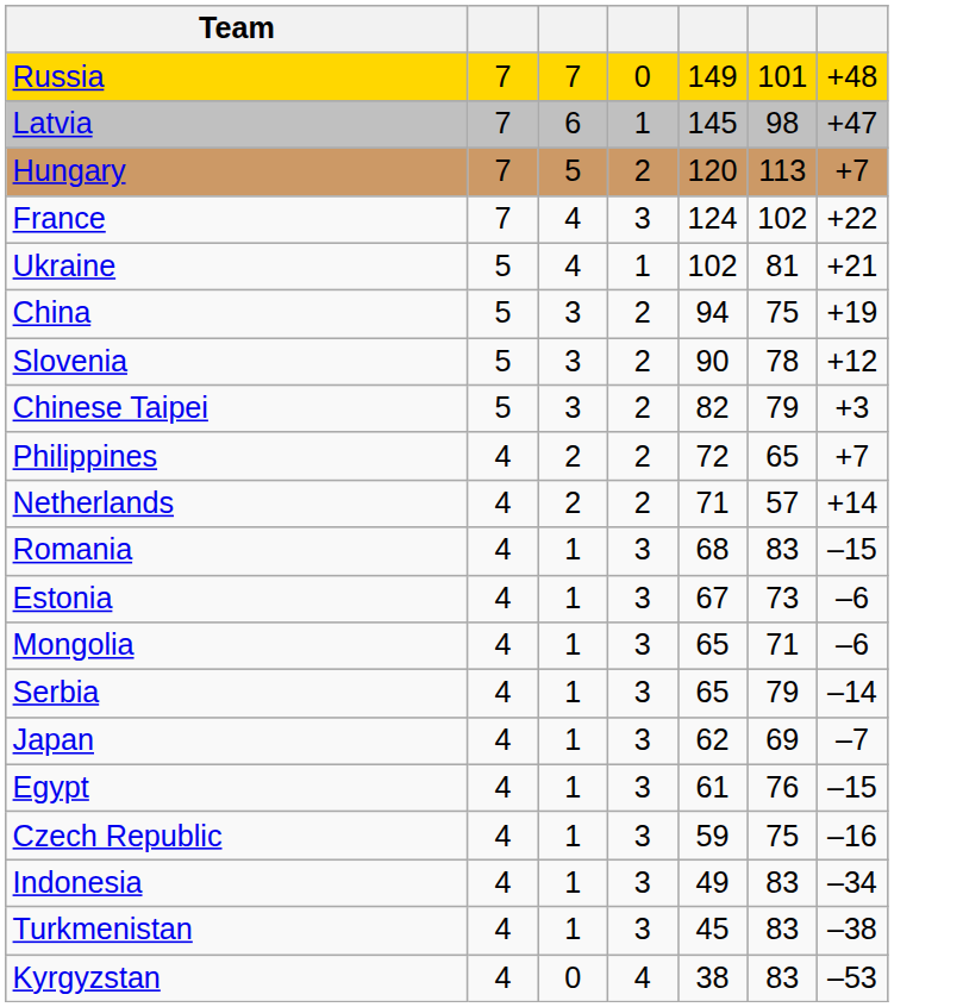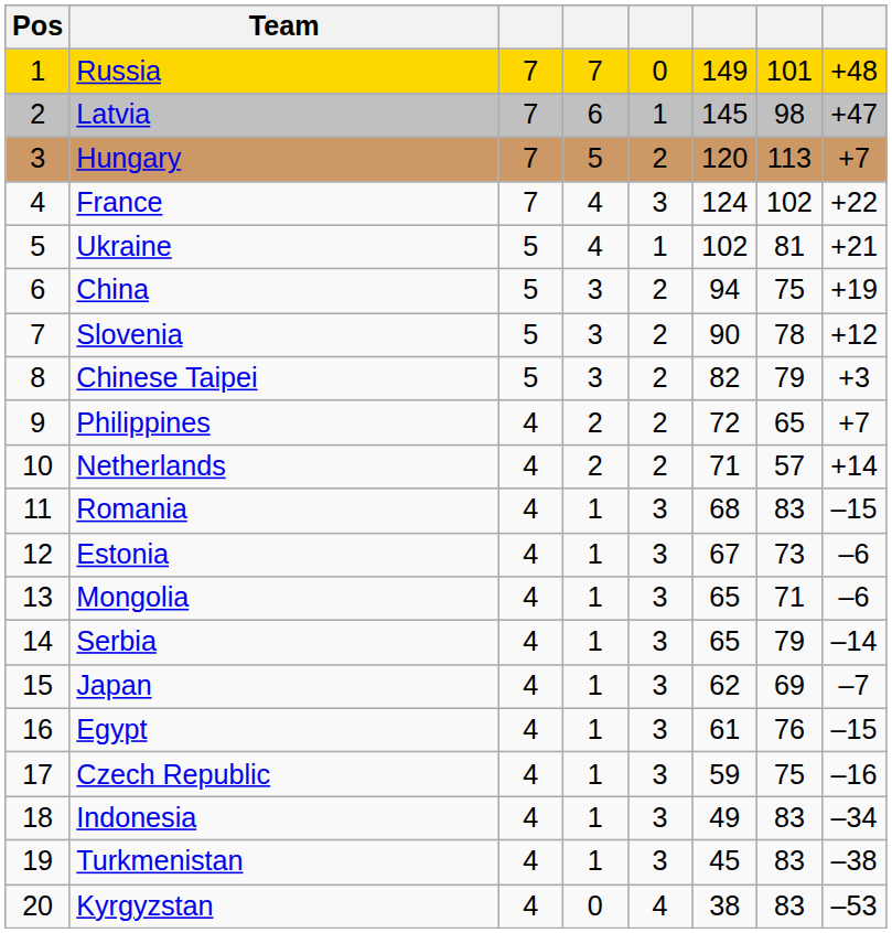 <table class="wikitable" style="text-align:center">
 <tr>
+<th width=30>Pos</th>
 <th ! width=240>Team</th>
 <th ! width=30></th>
 <th ! width=30></th>
 <th ! width=30></th>
 <th ! width=30></th>
 <th ! width=30></th>
 <th ! width=30></th>
 </tr>
 <tr bgcolor=gold>
+<td>1</td>
 <td align=left> <a href='#'>Russia</a></td>
 <td>7</td>
 <td>7</td>
 <td>0</td>
 <td>149</td>
 <td>101</td>
 <td>+48</td>
 </tr>
 <tr bgcolor=silver>
+<td>2</td>
 <td align=left> <a href='#'>Latvia</a></td>
 <td>7</td>
 <td>6</td>
 <td>1</td>
 <td>145</td>
 <td>98</td>
 <td>+47</td>
 </tr>
 <tr bgcolor=cc9966>
+<td>3</td>
 <td align=left> <a href='#'>Hungary</a></td>
 <td>7</td>
 <td>5</td>
 <td>2</td>
 <td>120</td>
 <td>113</td>
 <td>+7</td>
 </tr>
 <tr>
+<td>4</td>
 <td align=left> <a href='#'>France</a></td>
 <td>7</td>
 <td>4</td>
 <td>3</td>
 <td>124</td>
 <td>102</td>
 <td>+22</td>
 </tr>
 <tr>
+<td>5</td>
 <td align=left> <a href='#'>Ukraine</a></td>
 <td>5</td>
 <td>4</td>
 <td>1</td>
 <td>102</td>
 <td>81</td>
 <td>+21</td>
 </tr>
 <tr>
+<td>6</td>
 <td align=left> <a href='#'>China</a></td>
 <td>5</td>
 <td>3</td>
 <td>2</td>
 <td>94</td>
 <td>75</td>
 <td>+19</td>
 </tr>
 <tr>
+<td>7</td>
 <td align=left> <a href='#'>Slovenia</a></td>
 <td>5</td>
 <td>3</td>
 <td>2</td>
 <td>90</td>
 <td>78</td>
 <td>+12</td>
 </tr>
 <tr>
+<td>8</td>
 <td align=left> <a href='#'>Chinese Taipei</a></td>
 <td>5</td>
 <td>3</td>
 <td>2</td>
 <td>82</td>
 <td>79</td>
 <td>+3</td>
 </tr>
 <tr>
+<td>9</td>
 <td align=left> <a href='#'>Philippines</a></td>
 <td>4</td>
 <td>2</td>
 <td>2</td>
 <td>72</td>
 <td>65</td>
 <td>+7</td>
 </tr>
 <tr>
+<td>10</td>
 <td align=left> <a href='#'>Netherlands</a></td>
 <td>4</td>
 <td>2</td>
 <td>2</td>
 <td>71</td>
 <td>57</td>
 <td>+14</td>
 </tr>
 <tr>
+<td>11</td>
 <td align=left> <a href='#'>Romania</a></td>
 <td>4</td>
 <td>1</td>
 <td>3</td>
 <td>68</td>
 <td>83</td>
 <td>–15</td>
 </tr>
 <tr>
+<td>12</td>
 <td align=left> <a href='#'>Estonia</a></td>
 <td>4</td>
 <td>1</td>
 <td>3</td>
 <td>67</td>
 <td>73</td>
 <td>–6</td>
 </tr>
 <tr>
+<td>13</td>
 <td align=left> <a href='#'>Mongolia</a></td>
 <td>4</td>
 <td>1</td>
 <td>3</td>
 <td>65</td>
 <td>71</td>
 <td>–6</td>
 </tr>
 <tr>
+<td>14</td>
 <td align=left> <a href='#'>Serbia</a></td>
 <td>4</td>
 <td>1</td>
 <td>3</td>
 <td>65</td>
 <td>79</td>
 <td>–14</td>
 </tr>
 <tr>
+<td>15</td>
 <td align=left> <a href='#'>Japan</a></td>
 <td>4</td>
 <td>1</td>
 <td>3</td>
 <td>62</td>
 <td>69</td>
 <td>–7</td>
 </tr>
 <tr>
+<td>16</td>
 <td align=left> <a href='#'>Egypt</a></td>
 <td>4</td>
 <td>1</td>
 <td>3</td>
 <td>61</td>
 <td>76</td>
 <td>–15</td>
 </tr>
 <tr>
+<td>17</td>
 <td align=left> <a href='#'>Czech Republic</a></td>
 <td>4</td>
 <td>1</td>
 <td>3</td>
 <td>59</td>
 <td>75</td>
 <td>–16</td>
 </tr>
 <tr>
+<td>18</td>
 <td align=left> <a href='#'>Indonesia</a></td>
 <td>4</td>
 <td>1</td>
 <td>3</td>
 <td>49</td>
 <td>83</td>
 <td>–34</td>
 </tr>
 <tr>
+<td>19</td>
 <td align=left> <a href='#'>Turkmenistan</a></td>
 <td>4</td>
 <td>1</td>
 <td>3</td>
 <td>45</td>
 <td>83</td>
 <td>–38</td>
 </tr>
 <tr>
+<td>20</td>
 <td align=left> <a href='#'>Kyrgyzstan</a></td>
 <td>4</td>
 <td>0</td>
 <td>4</td>
 <td>38</td>
 <td>83</td>
 <td>–53</td>
 </tr>
 </table>
